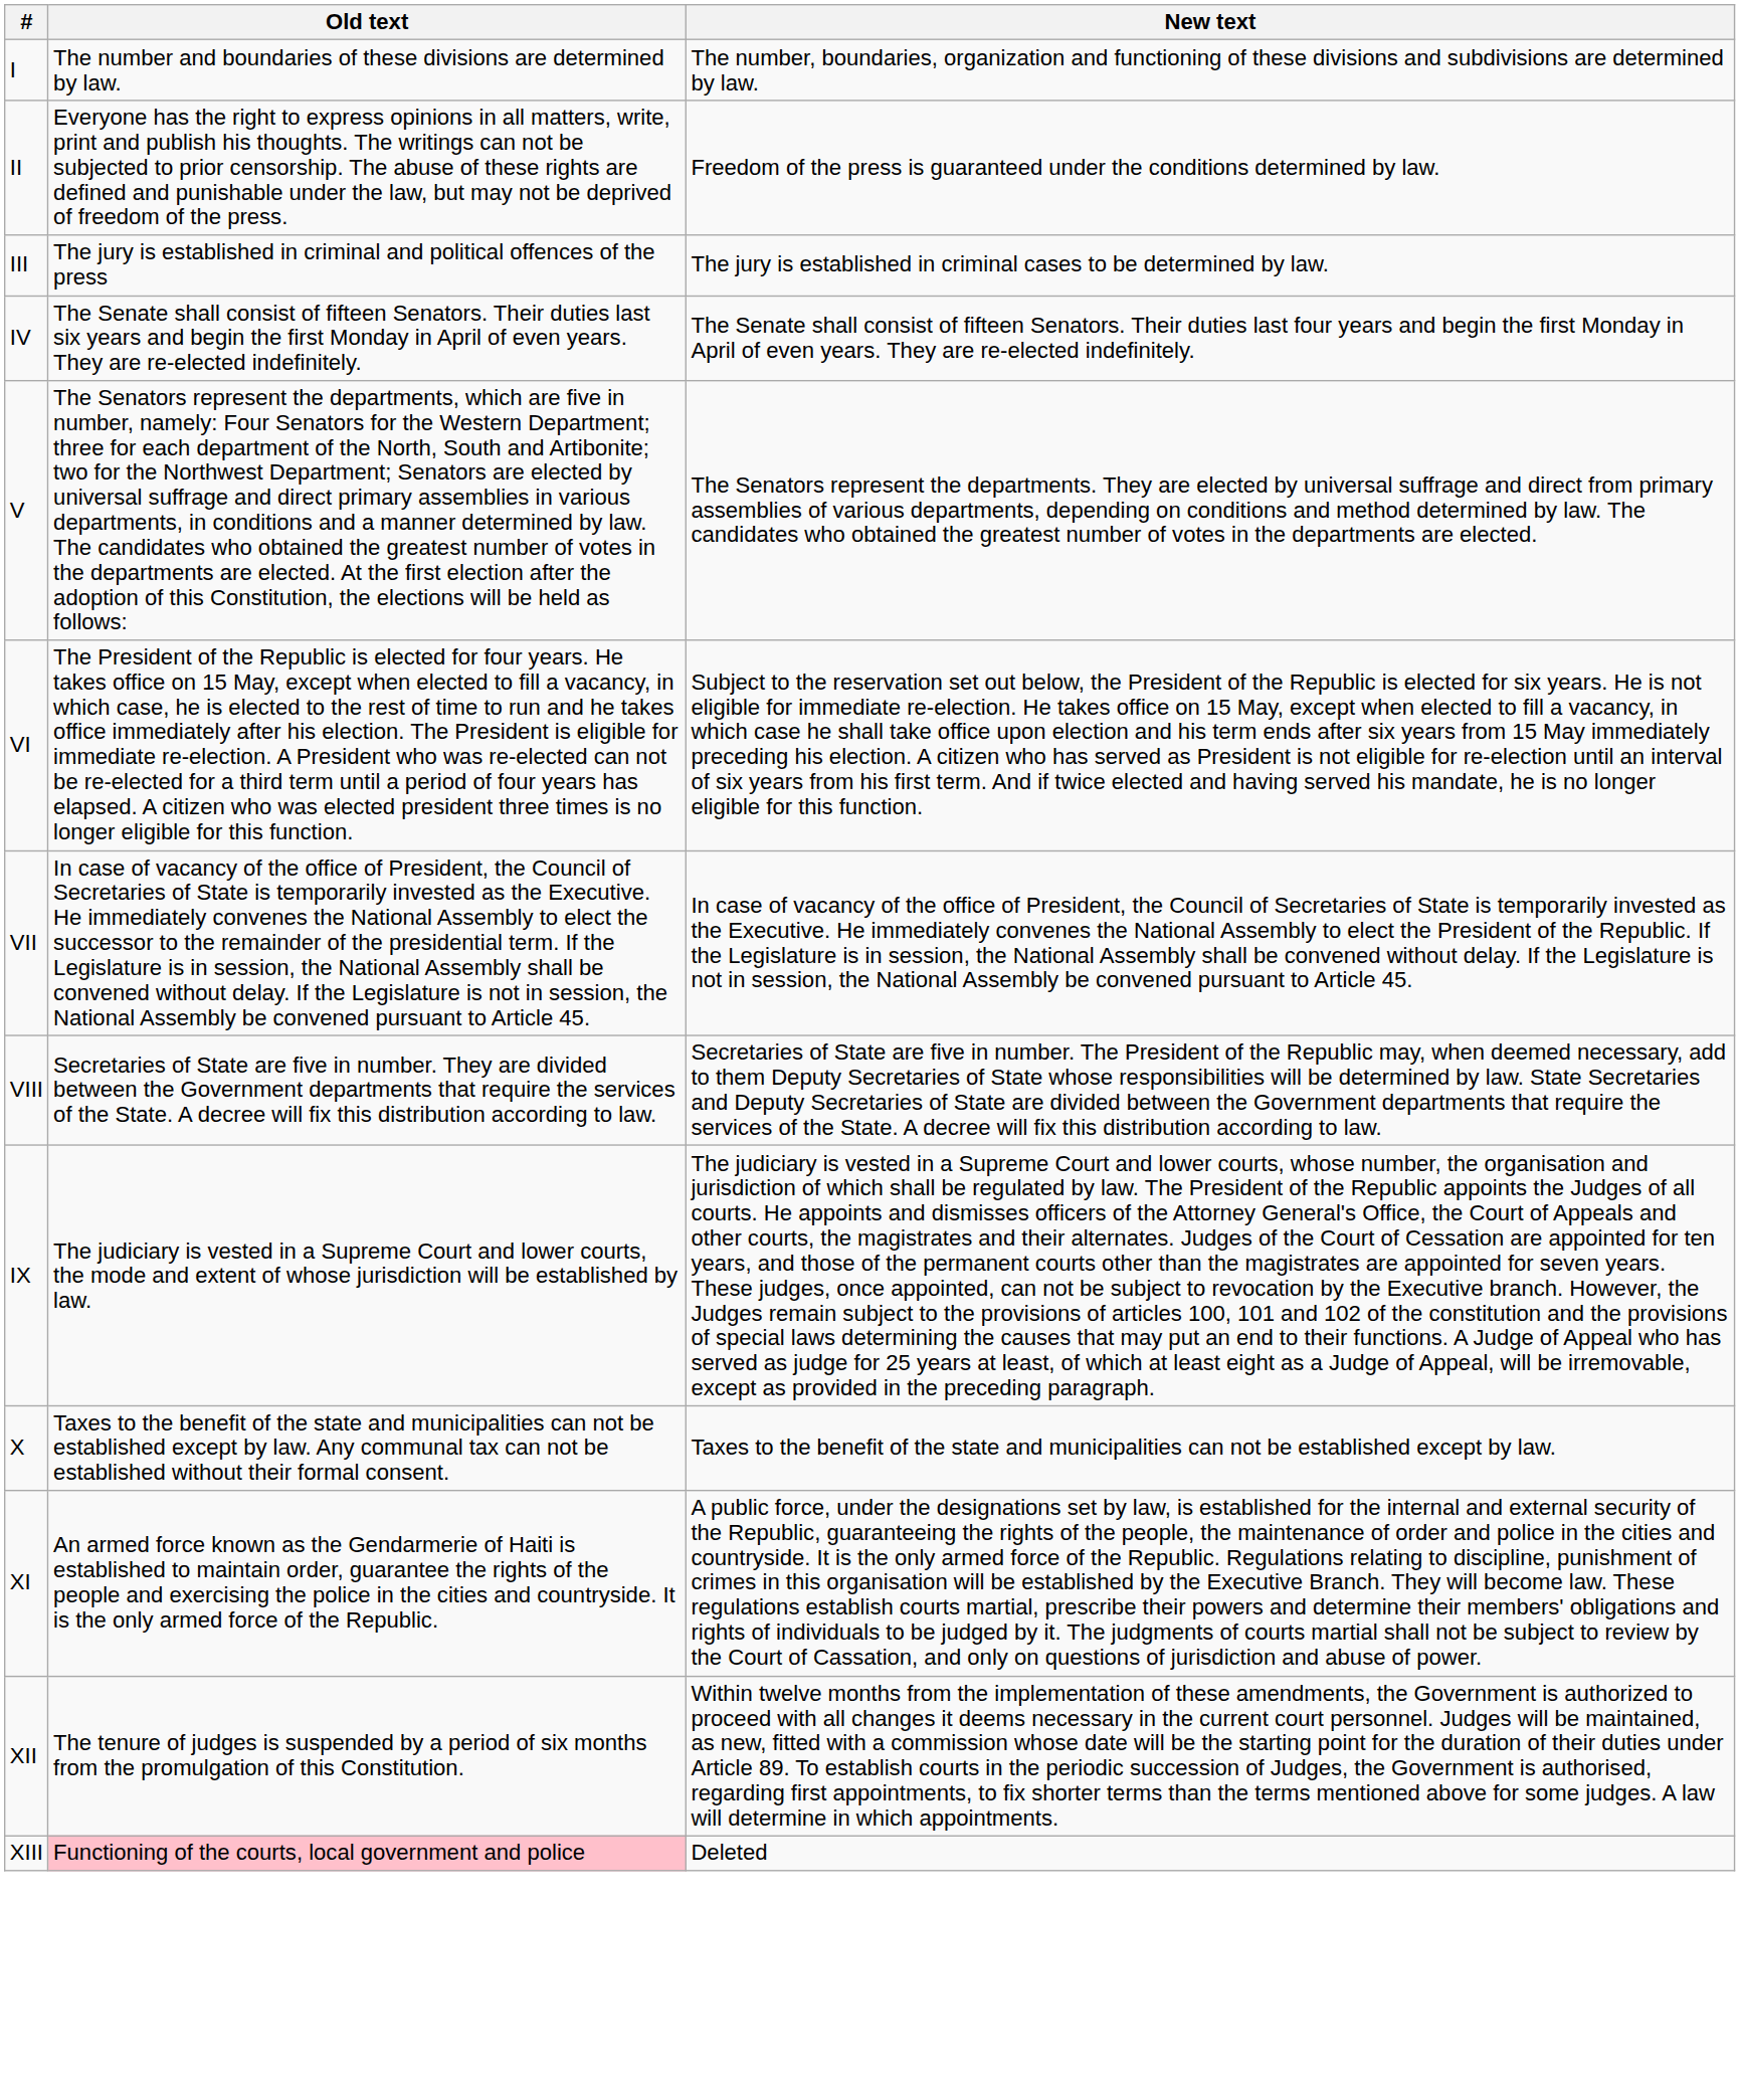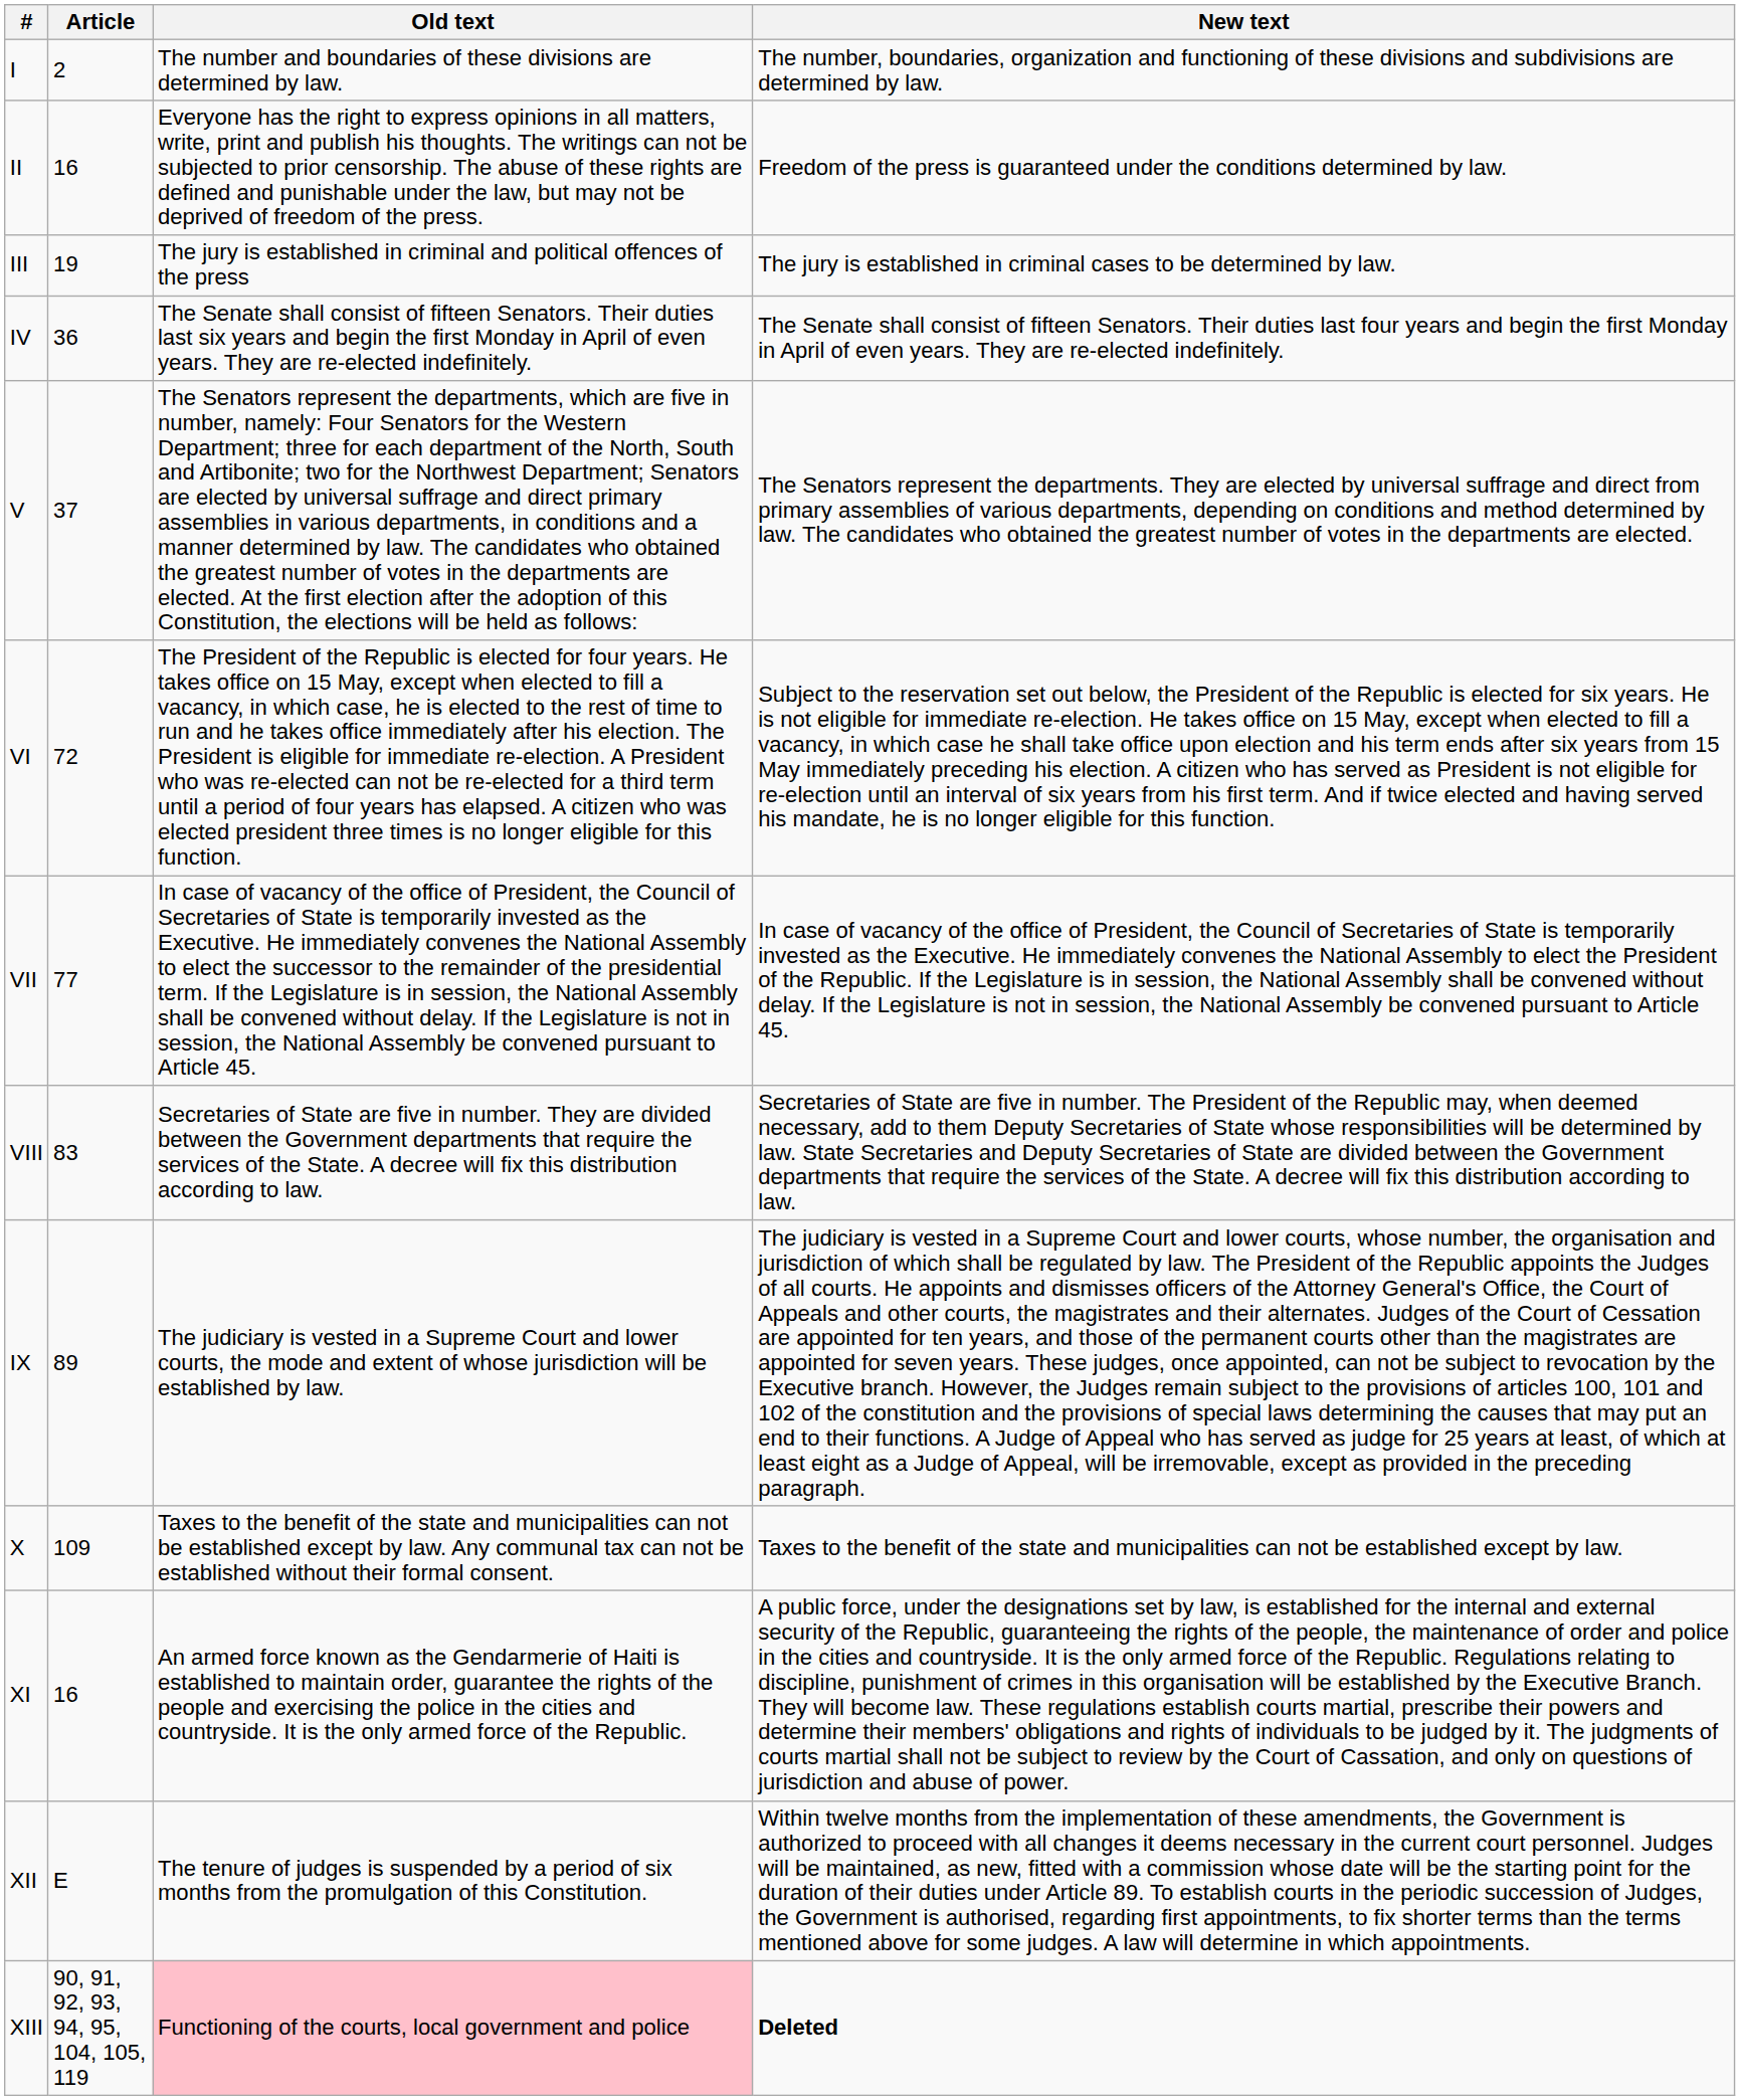 <table class=wikitable>
 <tr>
 <th>#</th>
+<th>Article</th>
 <th>Old text</th>
 <th>New text</th>
 </tr>
 <tr>
 <td>I</td>
+<td>2</td>
 <td>The number and boundaries of these divisions are determined by law.</td>
 <td>The number, boundaries, organization and functioning of these divisions and subdivisions are determined by law.</td>
 </tr>
 <tr>
 <td>II</td>
+<td>16</td>
 <td>Everyone has the right to express opinions in all matters, write, print and publish his thoughts. The writings can not be subjected to prior censorship. The abuse of these rights are defined and punishable under the law, but may not be deprived of freedom of the press.</td>
 <td>Freedom of the press is guaranteed under the conditions determined by law.</td>
 </tr>
 <tr>
 <td>III</td>
+<td>19</td>
 <td>The jury is established in criminal and political offences of the press</td>
 <td>The jury is established in criminal cases to be determined by law.</td>
 </tr>
 <tr>
 <td>IV</td>
+<td>36</td>
 <td>The Senate shall consist of fifteen Senators. Their duties last six years and begin the first Monday in April of even years. They are re-elected indefinitely.</td>
 <td>The Senate shall consist of fifteen Senators. Their duties last four years and begin the first Monday in April of even years. They are re-elected indefinitely.</td>
 </tr>
 <tr>
 <td>V</td>
+<td>37</td>
 <td>The Senators represent the departments, which are five in number, namely: Four Senators for the Western Department; three for each department of the North, South and Artibonite; two for the Northwest Department; Senators are elected by universal suffrage and direct primary assemblies in various departments, in conditions and a manner determined by law. The candidates who obtained the greatest number of votes in the departments are elected. At the first election after the adoption of this Constitution, the elections will be held as follows:</td>
 <td>The Senators represent the departments. They are elected by universal suffrage and direct from primary assemblies of various departments, depending on conditions and method determined by law. The candidates who obtained the greatest number of votes in the departments are elected.</td>
 </tr>
 <tr>
 <td>VI</td>
+<td>72</td>
 <td>The President of the Republic is elected for four years. He takes office on 15 May, except when elected to fill a vacancy, in which case, he is elected to the rest of time to run and he takes office immediately after his election. The President is eligible for immediate re-election. A President who was re-elected can not be re-elected for a third term until a period of four years has elapsed. A citizen who was elected president three times is no longer eligible for this function.</td>
 <td>Subject to the reservation set out below, the President of the Republic is elected for six years. He is not eligible for immediate re-election. He takes office on 15 May, except when elected to fill a vacancy, in which case he shall take office upon election and his term ends after six years from 15 May immediately preceding his election. A citizen who has served as President is not eligible for re-election until an interval of six years from his first term. And if twice elected and having served his mandate, he is no longer eligible for this function.</td>
 </tr>
 <tr>
 <td>VII</td>
+<td>77</td>
 <td>In case of vacancy of the office of President, the Council of Secretaries of State is temporarily invested as the Executive. He immediately convenes the National Assembly to elect the successor to the remainder of the presidential term. If the Legislature is in session, the National Assembly shall be convened without delay. If the Legislature is not in session, the National Assembly be convened pursuant to Article 45.</td>
 <td>In case of vacancy of the office of President, the Council of Secretaries of State is temporarily invested as the Executive. He immediately convenes the National Assembly to elect the President of the Republic. If the Legislature is in session, the National Assembly shall be convened without delay. If the Legislature is not in session, the National Assembly be convened pursuant to Article 45.</td>
 </tr>
 <tr>
 <td>VIII</td>
+<td>83</td>
 <td>Secretaries of State are five in number. They are divided between the Government departments that require the services of the State. A decree will fix this distribution according to law.</td>
 <td>Secretaries of State are five in number. The President of the Republic may, when deemed necessary, add to them Deputy Secretaries of State whose responsibilities will be determined by law. State Secretaries and Deputy Secretaries of State are divided between the Government departments that require the services of the State. A decree will fix this distribution according to law.</td>
 </tr>
 <tr>
 <td>IX</td>
+<td>89</td>
 <td>The judiciary is vested in a Supreme Court and lower courts, the mode and extent of whose jurisdiction will be established by law.</td>
 <td>The judiciary is vested in a Supreme Court and lower courts, whose number, the organisation and jurisdiction of which shall be regulated by law. The President of the Republic appoints the Judges of all courts. He appoints and dismisses officers of the Attorney General's Office, the Court of Appeals and other courts, the magistrates and their alternates. Judges of the Court of Cessation are appointed for ten years, and those of the permanent courts other than the magistrates are appointed for seven years. These judges, once appointed, can not be subject to revocation by the Executive branch. However, the Judges remain subject to the provisions of articles 100, 101 and 102 of the constitution and the provisions of special laws determining the causes that may put an end to their functions. A Judge of Appeal who has served as judge for 25 years at least, of which at least eight as a Judge of Appeal, will be irremovable, except as provided in the preceding paragraph.</td>
 </tr>
 <tr>
 <td>X</td>
+<td>109</td>
 <td>Taxes to the benefit of the state and municipalities can not be established except by law. Any communal tax can not be established without their formal consent.</td>
 <td>Taxes to the benefit of the state and municipalities can not be established except by law.</td>
 </tr>
 <tr>
 <td>XI</td>
+<td>16</td>
 <td>An armed force known as the Gendarmerie of Haiti is established to maintain order, guarantee the rights of the people and exercising the police in the cities and countryside. It is the only armed force of the Republic.</td>
 <td>A public force, under the designations set by law, is established for the internal and external security of the Republic, guaranteeing the rights of the people, the maintenance of order and police in the cities and countryside. It is the only armed force of the Republic. Regulations relating to discipline, punishment of crimes in this organisation will be established by the Executive Branch. They will become law. These regulations establish courts martial, prescribe their powers and determine their members' obligations and rights of individuals to be judged by it. The judgments of courts martial shall not be subject to review by the Court of Cassation, and only on questions of jurisdiction and abuse of power.</td>
 </tr>
 <tr>
 <td>XII</td>
+<td>E</td>
 <td>The tenure of judges is suspended by a period of six months from the promulgation of this Constitution.</td>
 <td>Within twelve months from the implementation of these amendments, the Government is authorized to proceed with all changes it deems necessary in the current court personnel. Judges will be maintained, as new, fitted with a commission whose date will be the starting point for the duration of their duties under Article 89. To establish courts in the periodic succession of Judges, the Government is authorised, regarding first appointments, to fix shorter terms than the terms mentioned above for some judges. A law will determine in which appointments.</td>
 </tr>
 <tr>
 <td>XIII</td>
+<td>90, 91, 92, 93, 94, 95, 104, 105, 119</td>
 <td style="background: pink;">Functioning of the courts, local government and police</td>
-<td>Deleted</td>
+<td><strong>Deleted</strong></td>
 </tr>
 </table>
